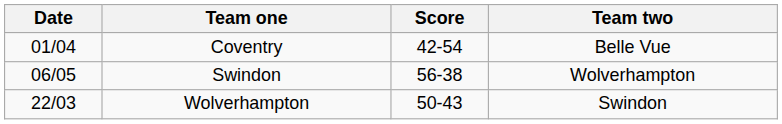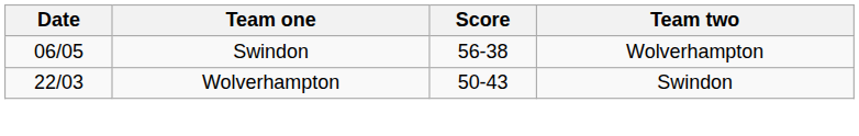 <table class="wikitable" style="text-align: center">
 <tr>
 <th width=80>Date</th>
 <th width=250>Team one</th>
 <th width=80>Score</th>
 <th width=250>Team two</th>
-</tr>
-<tr>
-<td>01/04</td>
-<td>Coventry</td>
-<td>42-54</td>
-<td>Belle Vue</td>
 </tr>
 <tr>
 <td>06/05</td>
 <td>Swindon</td>
 <td>56-38</td>
 <td>Wolverhampton</td>
 </tr>
 <tr>
 <td>22/03</td>
 <td>Wolverhampton</td>
 <td>50-43</td>
 <td>Swindon</td>
 </tr>
 </table>
